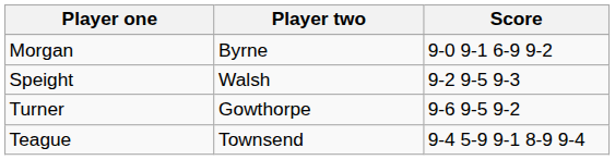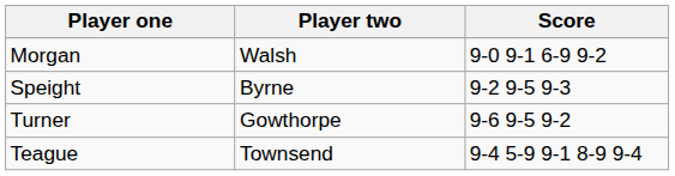 <table class="wikitable">
 <tr>
 <th width=170>Player one</th>
 <th width=170>Player two</th>
 <th width=150>Score</th>
 </tr>
 <tr>
 </tr>
 <tr>
 <td> Morgan</td>
-<td> Byrne</td>
+<td> Walsh</td>
 <td>9-0 9-1 6-9 9-2</td>
 </tr>
 <tr>
 <td> Speight</td>
-<td> Walsh</td>
+<td> Byrne</td>
 <td>9-2 9-5 9-3</td>
 </tr>
 <tr>
 <td> Turner</td>
 <td> Gowthorpe</td>
 <td>9-6 9-5 9-2</td>
 </tr>
 <tr>
 <td> Teague</td>
 <td> Townsend</td>
 <td>9-4 5-9 9-1 8-9 9-4</td>
 </tr>
 </table>
